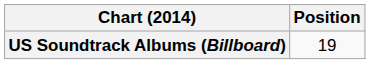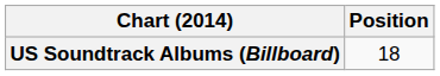 <table class="wikitable sortable plainrowheaders" style="text-align:center">
 <tr>
 <th scope="col">Chart (2014)</th>
 <th scope="col">Position</th>
 </tr>
 <tr>
 <th scope="row">US Soundtrack Albums (<em>Billboard</em>)</th>
-<td>19</td>
+<td>18</td>
 </tr>
 </table>
